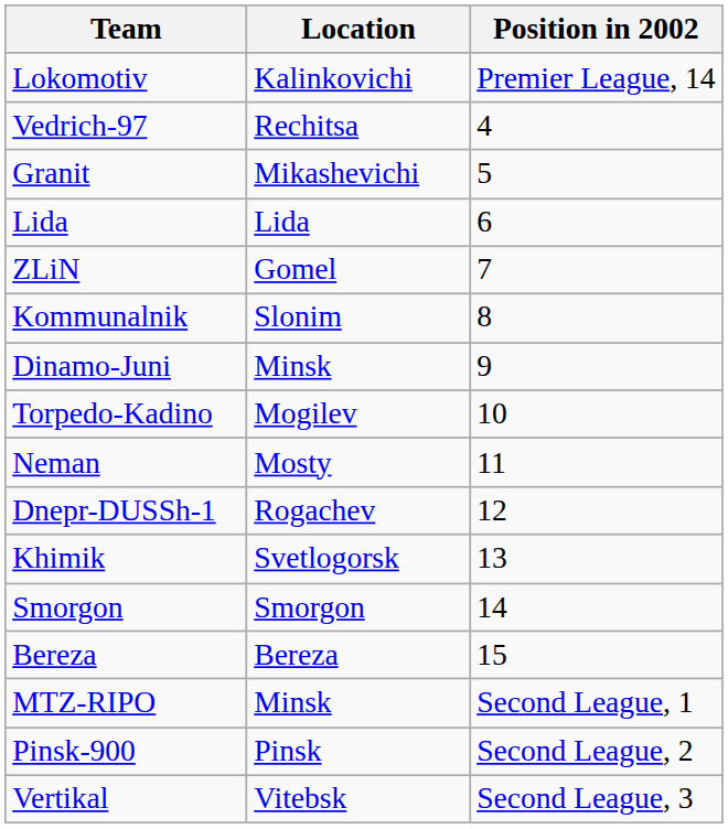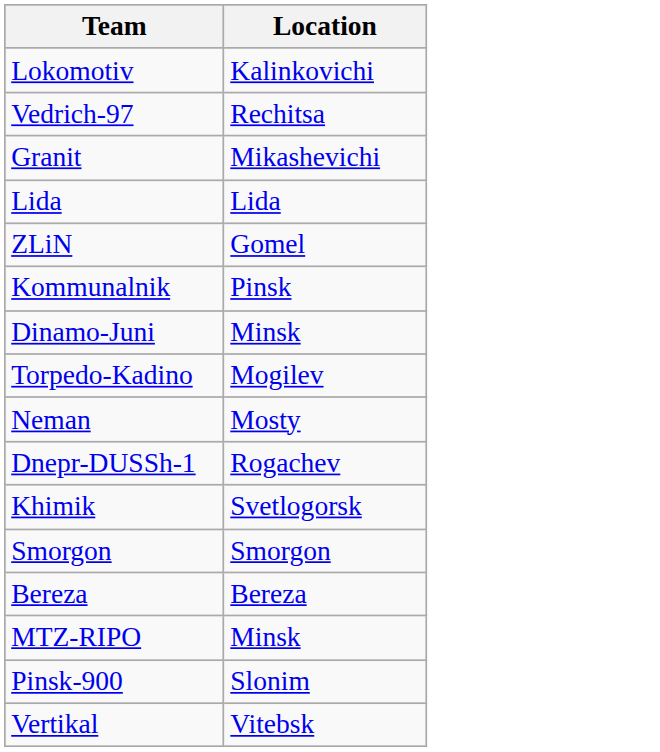 <table class="wikitable sortable" style="text-align:left">
 <tr>
 <th width=120>Team</th>
 <th width=110>Location</th>
-<th data-sort-type="number">Position in 2002</th>
 </tr>
 <tr>
 <td><a href='#'>Lokomotiv</a></td>
 <td><a href='#'>Kalinkovichi</a></td>
-<td><a href='#'>Premier League</a>, 14</td>
 </tr>
 <tr>
 <td><a href='#'>Vedrich-97</a></td>
 <td><a href='#'>Rechitsa</a></td>
-<td>4</td>
 </tr>
 <tr>
 <td><a href='#'>Granit</a></td>
 <td><a href='#'>Mikashevichi</a></td>
-<td>5</td>
 </tr>
 <tr>
 <td><a href='#'>Lida</a></td>
 <td><a href='#'>Lida</a></td>
-<td>6</td>
 </tr>
 <tr>
 <td><a href='#'>ZLiN</a></td>
 <td><a href='#'>Gomel</a></td>
-<td>7</td>
 </tr>
 <tr>
 <td><a href='#'>Kommunalnik</a></td>
-<td><a href='#'>Slonim</a></td>
-<td>8</td>
+<td><a href='#'>Pinsk</a></td>
 </tr>
 <tr>
 <td><a href='#'>Dinamo-Juni</a></td>
 <td><a href='#'>Minsk</a></td>
-<td>9</td>
 </tr>
 <tr>
 <td><a href='#'>Torpedo-Kadino</a></td>
 <td><a href='#'>Mogilev</a></td>
-<td>10</td>
 </tr>
 <tr>
 <td><a href='#'>Neman</a></td>
 <td><a href='#'>Mosty</a></td>
-<td>11</td>
 </tr>
 <tr>
 <td><a href='#'>Dnepr-DUSSh-1</a></td>
 <td><a href='#'>Rogachev</a></td>
-<td>12</td>
 </tr>
 <tr>
 <td><a href='#'>Khimik</a></td>
 <td><a href='#'>Svetlogorsk</a></td>
-<td>13</td>
 </tr>
 <tr>
 <td><a href='#'>Smorgon</a></td>
 <td><a href='#'>Smorgon</a></td>
-<td>14</td>
 </tr>
 <tr>
 <td><a href='#'>Bereza</a></td>
 <td><a href='#'>Bereza</a></td>
-<td>15</td>
 </tr>
 <tr>
 <td><a href='#'>MTZ-RIPO</a></td>
 <td><a href='#'>Minsk</a></td>
-<td><a href='#'>Second League</a>, 1</td>
 </tr>
 <tr>
 <td><a href='#'>Pinsk-900</a></td>
-<td><a href='#'>Pinsk</a></td>
-<td><a href='#'>Second League</a>, 2</td>
+<td><a href='#'>Slonim</a></td>
 </tr>
 <tr>
 <td><a href='#'>Vertikal</a></td>
 <td><a href='#'>Vitebsk</a></td>
-<td><a href='#'>Second League</a>, 3</td>
 </tr>
 </table>
